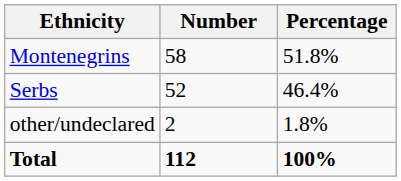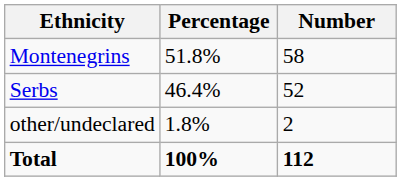 <table class="wikitable">
 <tr>
 <th width="100px">Ethnicity</th>
+<th width="80px">Percentage</th>
 <th width="80px">Number</th>
-<th width="80px">Percentage</th>
 </tr>
 <tr>
 <td><a href='#'>Montenegrins</a></td>
+<td>51.8%</td>
 <td>58</td>
-<td>51.8%</td>
 </tr>
 <tr>
 <td><a href='#'>Serbs</a></td>
+<td>46.4%</td>
 <td>52</td>
-<td>46.4%</td>
 </tr>
 <tr>
 <td>other/undeclared</td>
+<td>1.8%</td>
 <td>2</td>
-<td>1.8%</td>
 </tr>
 <tr>
 <td><strong>Total</strong></td>
+<td><strong>100%</strong></td>
 <td><strong>112</strong></td>
-<td><strong>100%</strong></td>
 </tr>
 </table>
